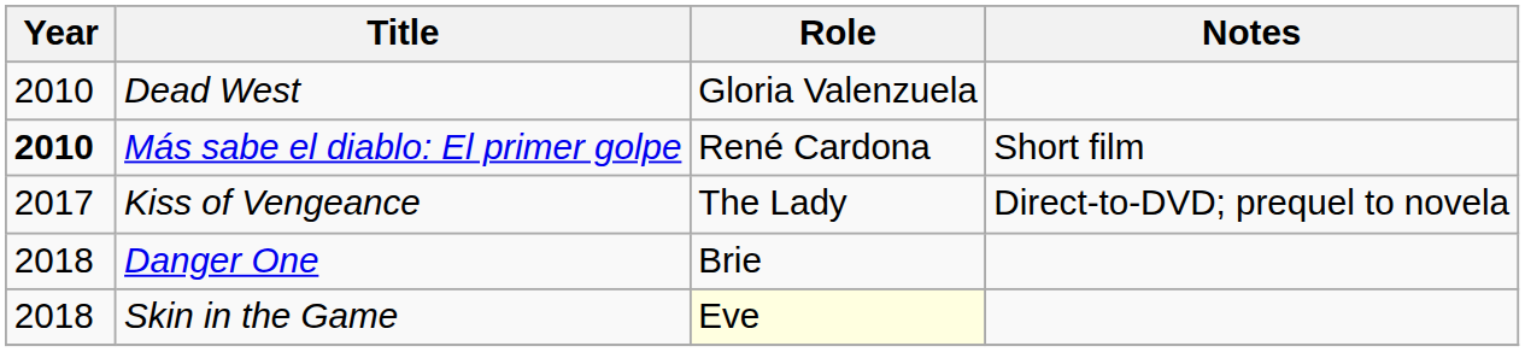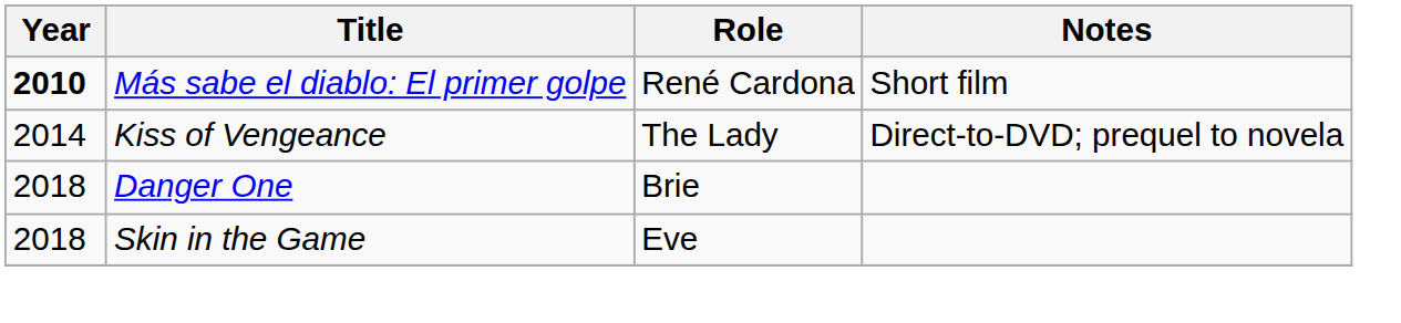 <table class="wikitable sortable">
 <tr>
 <th width="42">Year</th>
 <th width="250">Title</th>
 <th>Role</th>
 <th class="unsortable">Notes</th>
 </tr>
 <tr>
-<td>2010</td>
-<td><em>Dead West</em></td>
-<td>Gloria Valenzuela</td>
-<td></td>
-</tr>
-<tr>
 <td><strong>2010</strong></td>
 <td><em><a href='#'>Más sabe el diablo: El primer golpe</a></em></td>
 <td>René Cardona</td>
 <td>Short film</td>
 </tr>
 <tr>
-<td>2017</td>
+<td>2014</td>
 <td><em>Kiss of Vengeance</em></td>
 <td>The Lady</td>
 <td>Direct-to-DVD; prequel to novela</td>
 </tr>
 <tr>
 <td>2018</td>
 <td><em><a href='#'>Danger One</a></em></td>
 <td>Brie</td>
 <td></td>
 </tr>
 <tr>
 <td>2018</td>
 <td><em>Skin in the Game</em></td>
-<td style="background: lightyellow;">Eve</td>
+<td>Eve</td>
 <td></td>
 </tr>
 <tr>
 </tr>
 </table>
